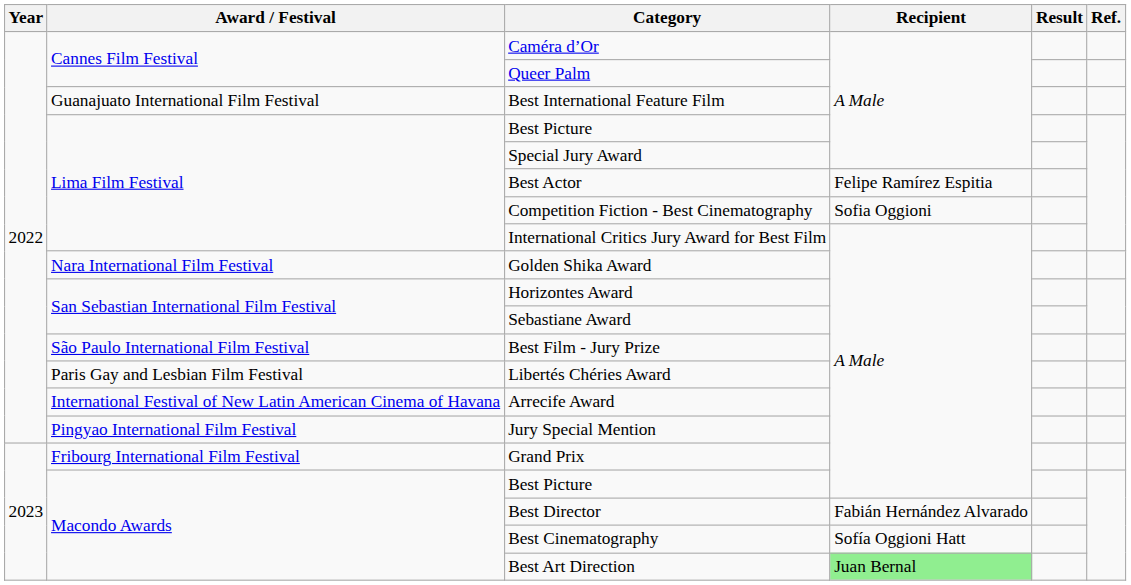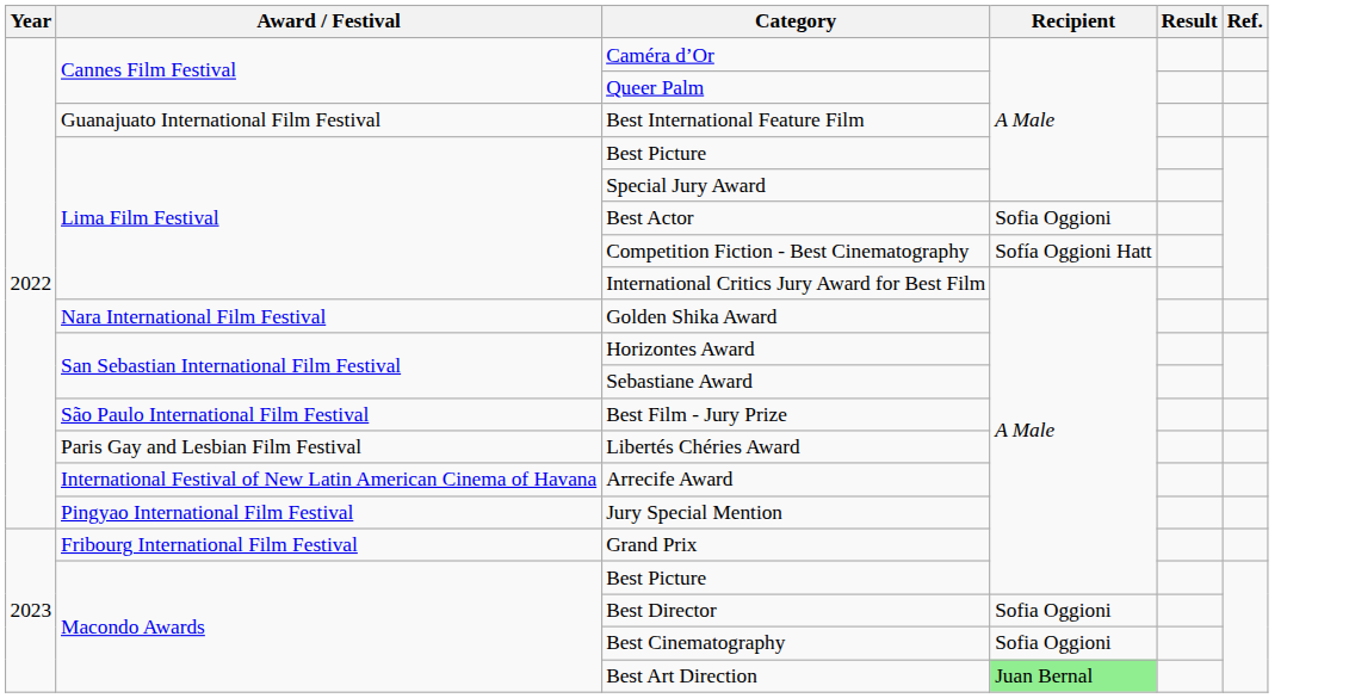 <table class="wikitable">
 <tr>
 <th>Year</th>
 <th>Award / Festival</th>
 <th>Category</th>
 <th>Recipient</th>
 <th>Result</th>
 <th>Ref.</th>
 </tr>
 <tr>
 <td rowspan="15">2022</td>
 <td rowspan="2"><a href='#'>Cannes Film Festival</a></td>
 <td><a href='#'>Caméra d’Or</a></td>
 <td rowspan="5"><em>A Male</em></td>
 <td></td>
 <td></td>
 </tr>
 <tr>
 <td><a href='#'>Queer Palm</a></td>
 <td></td>
 <td></td>
 </tr>
 <tr>
 <td>Guanajuato International Film Festival</td>
 <td>Best International Feature Film</td>
 <td></td>
 <td></td>
 </tr>
 <tr>
 <td rowspan="5"><a href='#'>Lima Film Festival</a></td>
 <td>Best Picture</td>
 <td></td>
 <td rowspan="5"></td>
 </tr>
 <tr>
 <td>Special Jury Award</td>
 <td></td>
 </tr>
 <tr>
 <td>Best Actor</td>
-<td>Felipe Ramírez Espitia</td>
+<td>Sofia Oggioni</td>
 <td></td>
 </tr>
 <tr>
 <td>Competition Fiction - Best Cinematography</td>
-<td>Sofia Oggioni</td>
+<td>Sofía Oggioni Hatt</td>
 <td></td>
 </tr>
 <tr>
 <td>International Critics Jury Award for Best Film</td>
 <td rowspan="10"><em>A Male</em></td>
 <td></td>
 </tr>
 <tr>
 <td><a href='#'>Nara International Film Festival</a></td>
 <td>Golden Shika Award</td>
 <td></td>
 <td></td>
 </tr>
 <tr>
 <td rowspan="2"><a href='#'>San Sebastian International Film Festival</a></td>
 <td>Horizontes Award</td>
 <td></td>
 <td rowspan="2"></td>
 </tr>
 <tr>
 <td>Sebastiane Award</td>
 <td></td>
 </tr>
 <tr>
 <td><a href='#'>São Paulo International Film Festival</a></td>
 <td>Best Film - Jury Prize</td>
 <td></td>
 <td></td>
 </tr>
 <tr>
 <td>Paris Gay and Lesbian Film Festival</td>
 <td>Libertés Chéries Award</td>
 <td></td>
 <td></td>
 </tr>
 <tr>
 <td><a href='#'>International Festival of New Latin American Cinema of Havana</a></td>
 <td>Arrecife Award</td>
 <td></td>
 <td></td>
 </tr>
 <tr>
 <td><a href='#'>Pingyao International Film Festival</a></td>
 <td>Jury Special Mention</td>
 <td></td>
 <td></td>
 </tr>
 <tr>
 <td rowspan="5">2023</td>
 <td><a href='#'>Fribourg International Film Festival</a></td>
 <td>Grand Prix</td>
 <td></td>
 <td></td>
 </tr>
 <tr>
 <td rowspan="4"><a href='#'>Macondo Awards</a></td>
 <td>Best Picture</td>
 <td></td>
 <td rowspan="4"></td>
 </tr>
 <tr>
 <td>Best Director</td>
-<td>Fabián Hernández Alvarado</td>
+<td>Sofia Oggioni</td>
 <td></td>
 </tr>
 <tr>
 <td>Best Cinematography</td>
-<td>Sofía Oggioni Hatt</td>
+<td>Sofia Oggioni</td>
 <td></td>
 </tr>
 <tr>
 <td>Best Art Direction</td>
 <td style="background: lightgreen;">Juan Bernal</td>
 <td></td>
 </tr>
 </table>
